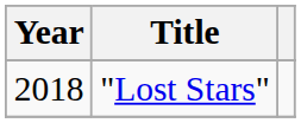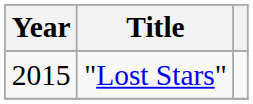 <table class="wikitable plainrowheaders">
 <tr>
 <th>Year</th>
 <th>Title</th>
 <th scope="col" class="unsortable"></th>
 </tr>
 <tr>
 </tr>
 <tr>
-<td>2018</td>
+<td>2015</td>
 <td>"<a href='#'>Lost Stars</a>"</td>
 <td></td>
 </tr>
 <tr>
 </tr>
 </table>
